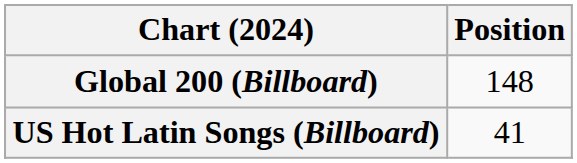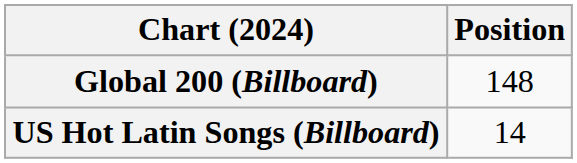 <table class="wikitable sortable plainrowheaders" style="text-align:center">
 <tr>
 <th scope="col">Chart (2024)</th>
 <th scope="col">Position</th>
 </tr>
 <tr>
 <th scope="row">Global 200 (<em>Billboard</em>)</th>
 <td>148</td>
 </tr>
 <tr>
 <th scope="row">US Hot Latin Songs (<em>Billboard</em>)</th>
-<td>41</td>
+<td>14</td>
 </tr>
 </table>
